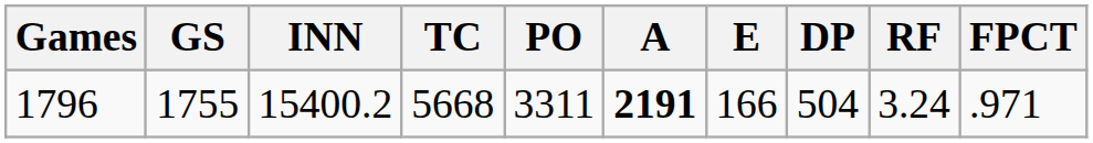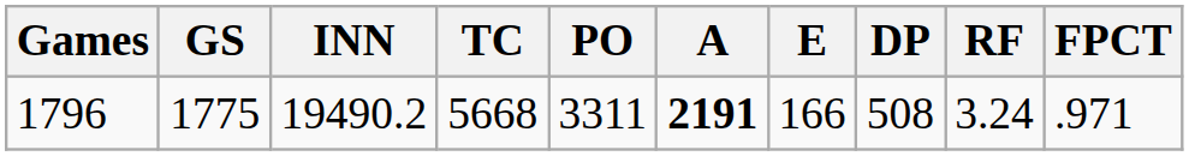 <table class="wikitable">
 <tr>
 <th>Games</th>
 <th>GS</th>
 <th>INN</th>
 <th>TC</th>
 <th>PO</th>
 <th>A</th>
 <th>E</th>
 <th>DP</th>
 <th>RF</th>
 <th>FPCT</th>
 </tr>
 <tr>
 <td>1796</td>
-<td>1755</td>
-<td>15400.2</td>
+<td>1775</td>
+<td>19490.2</td>
 <td>5668</td>
 <td>3311</td>
 <td><strong>2191</strong></td>
 <td>166</td>
-<td>504</td>
+<td>508</td>
 <td>3.24</td>
 <td>.971</td>
 </tr>
 </table>
